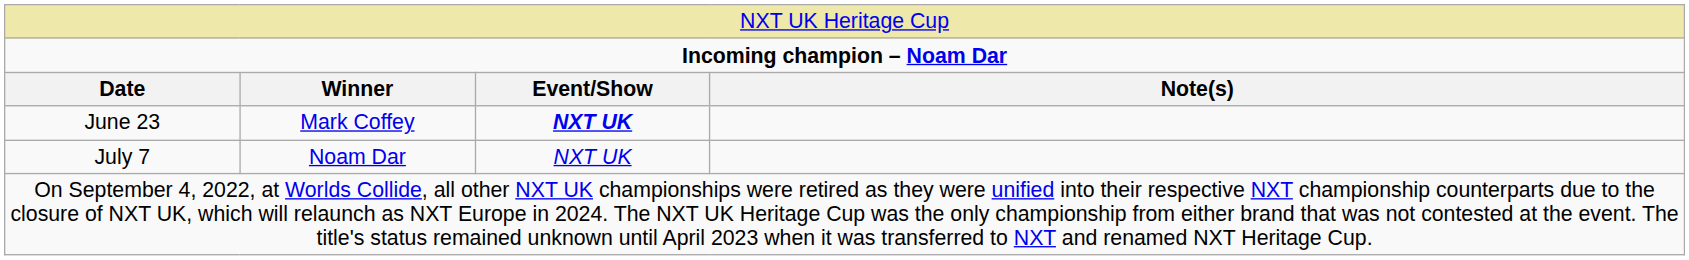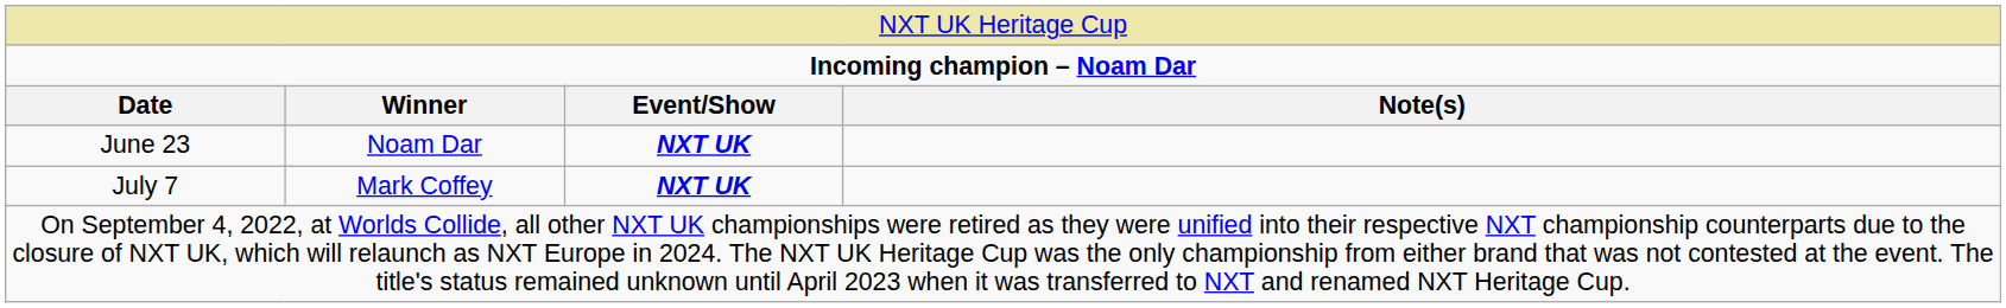 <table class="wikitable" style="text-align:center; width:100%;">
 <tr style="background:#EEE8AA;">
 <td colspan="4" style="text-align: center;"><a href='#'>NXT UK Heritage Cup</a></td>
 </tr>
 <tr>
 <td colspan="4" style="text-align: center;"><strong>Incoming champion – <a href='#'>Noam Dar</a></strong></td>
 </tr>
 <tr>
 <th width=14%>Date</th>
 <th width=14%>Winner</th>
 <th width=14%>Event/Show</th>
 <th width=58%>Note(s)</th>
 </tr>
 <tr>
 <td>June 23<br></td>
-<td><a href='#'>Mark Coffey</a></td>
+<td><a href='#'>Noam Dar</a></td>
 <td><strong><em><a href='#'>NXT UK</a></em></strong></td>
 <td></td>
 </tr>
 <tr>
 <td>July 7<br></td>
-<td><a href='#'>Noam Dar</a></td>
-<td><em><a href='#'>NXT UK</a></em></td>
+<td><a href='#'>Mark Coffey</a></td>
+<td><strong><em><a href='#'>NXT UK</a></em></strong></td>
 <td></td>
 </tr>
 <tr>
 <td colspan=4>On September 4, 2022, at <a href='#'>Worlds Collide</a>, all other <a href='#'>NXT UK</a> championships were retired as they were <a href='#'>unified</a> into their respective <a href='#'>NXT</a> championship counterparts due to the closure of NXT UK, which will relaunch as NXT Europe in 2024. The NXT UK Heritage Cup was the only championship from either brand that was not contested at the event. The title's status remained unknown until April 2023 when it was transferred to <a href='#'>NXT</a> and renamed NXT Heritage Cup.</td>
 </tr>
 </table>
